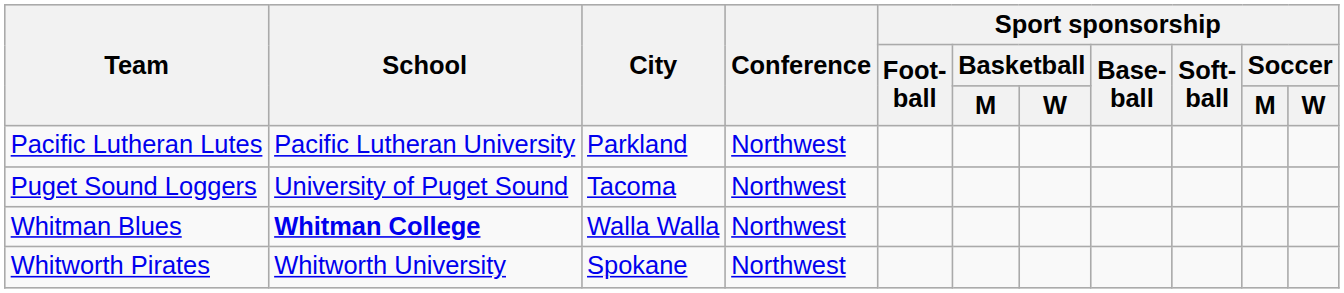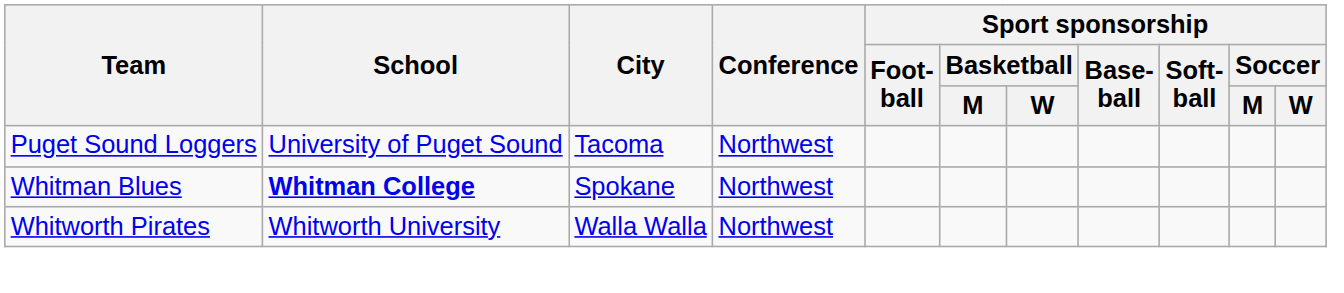 <table class="sortable wikitable">
 <tr>
 <th rowspan=3>Team</th>
 <th rowspan=3>School</th>
 <th rowspan=3>City</th>
 <th rowspan=3>Conference</th>
 <th colspan=7>Sport sponsorship</th>
 </tr>
 <tr>
 <th rowspan=2>Foot-<br>ball</th>
 <th colspan=2>Basketball</th>
 <th rowspan=2>Base-<br>ball</th>
 <th rowspan=2>Soft-<br>ball</th>
 <th colspan=2>Soccer</th>
 </tr>
 <tr>
 <th>M</th>
 <th>W</th>
 <th>M</th>
 <th>W</th>
 </tr>
 <tr>
-<td><a href='#'>Pacific Lutheran Lutes</a></td>
-<td><a href='#'>Pacific Lutheran University</a></td>
-<td><a href='#'>Parkland</a></td>
-<td><a href='#'>Northwest</a></td>
-<td></td>
-<td></td>
-<td></td>
-<td></td>
-<td></td>
-<td></td>
-<td></td>
-</tr>
-<tr>
 <td><a href='#'>Puget Sound Loggers</a></td>
 <td><a href='#'>University of Puget Sound</a></td>
 <td><a href='#'>Tacoma</a></td>
 <td><a href='#'>Northwest</a></td>
 <td></td>
 <td></td>
 <td></td>
 <td></td>
 <td></td>
 <td></td>
 <td></td>
 </tr>
 <tr>
 <td><a href='#'>Whitman Blues</a></td>
 <td><strong><a href='#'>Whitman College</a></strong></td>
-<td><a href='#'>Walla Walla</a></td>
+<td><a href='#'>Spokane</a></td>
 <td><a href='#'>Northwest</a></td>
 <td></td>
 <td></td>
 <td></td>
 <td></td>
 <td></td>
 <td></td>
 <td></td>
 </tr>
 <tr>
 <td><a href='#'>Whitworth Pirates</a></td>
 <td><a href='#'>Whitworth University</a></td>
-<td><a href='#'>Spokane</a></td>
+<td><a href='#'>Walla Walla</a></td>
 <td><a href='#'>Northwest</a></td>
 <td></td>
 <td></td>
 <td></td>
 <td></td>
 <td></td>
 <td></td>
 <td></td>
 </tr>
 </table>
